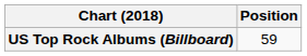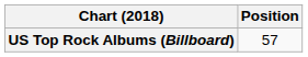 <table class="wikitable plainrowheaders" style="text-align:center">
 <tr>
 <th scope="col">Chart (2018)</th>
 <th scope="col">Position</th>
 </tr>
 <tr>
 <th scope="row">US Top Rock Albums (<em>Billboard</em>)</th>
-<td>59</td>
+<td>57</td>
 </tr>
 </table>
